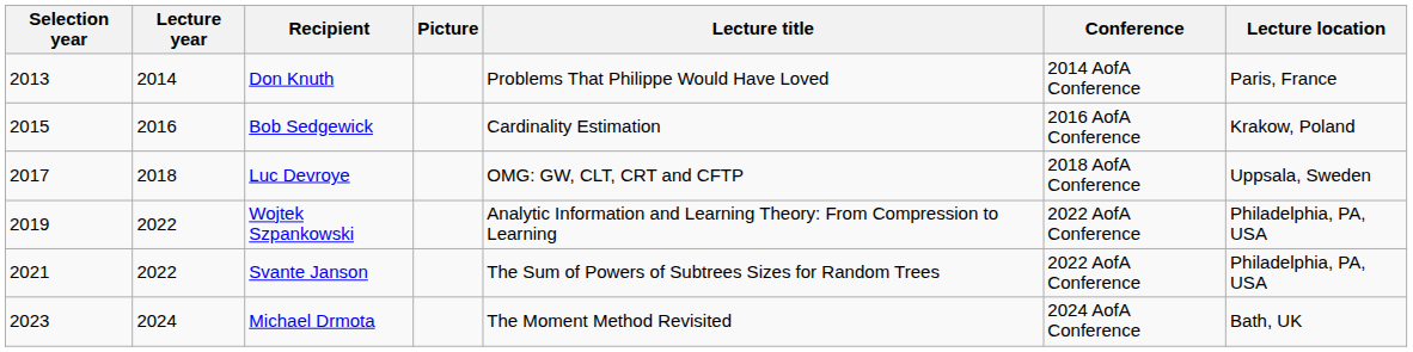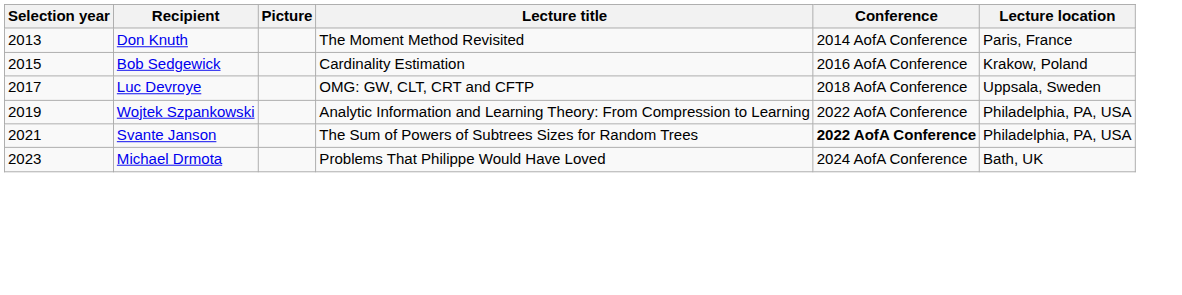 <table class="wikitable">
 <tr>
 <th scope="col">Selection year</th>
-<th scope="col">Lecture year</th>
 <th scope="col">Recipient</th>
 <th scope="col">Picture</th>
 <th scope="col">Lecture title</th>
 <th scope="col">Conference</th>
 <th scope="col">Lecture location</th>
 </tr>
 <tr>
 <td scope="row">2013</td>
-<td>2014</td>
 <td><a href='#'>Don Knuth</a></td>
 <td></td>
-<td>Problems That Philippe Would Have Loved</td>
+<td>The Moment Method Revisited</td>
 <td>2014 AofA Conference</td>
 <td>Paris, France</td>
 </tr>
 <tr>
 <td scope="row">2015</td>
-<td>2016</td>
 <td><a href='#'>Bob Sedgewick</a></td>
 <td></td>
 <td>Cardinality Estimation</td>
 <td>2016 AofA Conference</td>
 <td>Krakow, Poland</td>
 </tr>
 <tr>
 <td scope="row">2017</td>
-<td>2018</td>
 <td><a href='#'>Luc Devroye</a></td>
 <td></td>
 <td>OMG: GW, CLT, CRT and CFTP</td>
 <td>2018 AofA Conference</td>
 <td>Uppsala, Sweden</td>
 </tr>
 <tr>
 <td scope="row">2019</td>
-<td>2022</td>
 <td><a href='#'>Wojtek Szpankowski</a></td>
 <td></td>
 <td>Analytic Information and Learning Theory: From Compression to Learning</td>
 <td>2022 AofA Conference</td>
 <td>Philadelphia, PA, USA</td>
 </tr>
 <tr>
 <td scope="row">2021</td>
-<td>2022</td>
 <td><a href='#'>Svante Janson</a></td>
 <td></td>
 <td>The Sum of Powers of Subtrees Sizes for Random Trees</td>
-<td>2022 AofA Conference</td>
+<td><strong>2022 AofA Conference</strong></td>
 <td>Philadelphia, PA, USA</td>
 </tr>
 <tr>
 <td scope="row">2023</td>
-<td>2024</td>
 <td><a href='#'>Michael Drmota</a></td>
 <td></td>
-<td>The Moment Method Revisited</td>
+<td>Problems That Philippe Would Have Loved</td>
 <td>2024 AofA Conference</td>
 <td>Bath, UK</td>
 </tr>
 </table>
